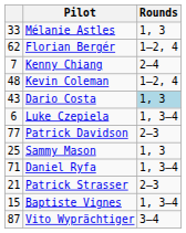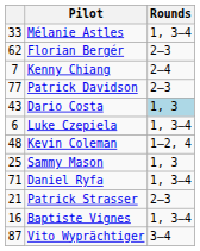 <table class="wikitable" style="font-size: 95%;">
 <tr>
 <th></th>
 <th>Pilot</th>
 <th>Rounds</th>
 </tr>
 <tr>
 <td align=center>33</td>
 <td> <a href='#'>Mélanie Astles</a></td>
-<td>1, 3</td>
+<td>1, 3–4</td>
 </tr>
 <tr>
 <td align=center>62</td>
 <td> <a href='#'>Florian Bergér</a></td>
-<td>1–2, 4</td>
+<td>2–3</td>
 </tr>
 <tr>
 <td align=center>7</td>
 <td> <a href='#'>Kenny Chiang</a></td>
 <td>2–4</td>
 </tr>
 <tr>
-<td align=center>48</td>
-<td> <a href='#'>Kevin Coleman</a></td>
-<td>1–2, 4</td>
+<td align=center>77</td>
+<td> <a href='#'>Patrick Davidson</a></td>
+<td>2–3</td>
 </tr>
 <tr>
 <td align=center>43</td>
 <td> <a href='#'>Dario Costa</a></td>
 <td style="background: lightblue;">1, 3</td>
 </tr>
 <tr>
 <td align=center>6</td>
 <td> <a href='#'>Luke Czepiela</a></td>
 <td>1, 3–4</td>
 </tr>
 <tr>
-<td align=center>77</td>
-<td> <a href='#'>Patrick Davidson</a></td>
-<td>2–3</td>
+<td align=center>48</td>
+<td> <a href='#'>Kevin Coleman</a></td>
+<td>1–2, 4</td>
 </tr>
 <tr>
 <td align=center>25</td>
 <td> <a href='#'>Sammy Mason</a></td>
 <td>1, 3</td>
 </tr>
 <tr>
 <td align=center>71</td>
 <td> <a href='#'>Daniel Ryfa</a></td>
 <td>1, 3–4</td>
 </tr>
 <tr>
 <td align=center>21</td>
 <td> <a href='#'>Patrick Strasser</a></td>
 <td>2–3</td>
 </tr>
 <tr>
-<td align=center>15</td>
+<td align=center>16</td>
 <td> <a href='#'>Baptiste Vignes</a></td>
 <td>1, 3–4</td>
 </tr>
 <tr>
 <td align=center>87</td>
 <td> <a href='#'>Vito Wyprächtiger</a></td>
 <td>3–4</td>
 </tr>
 </table>
